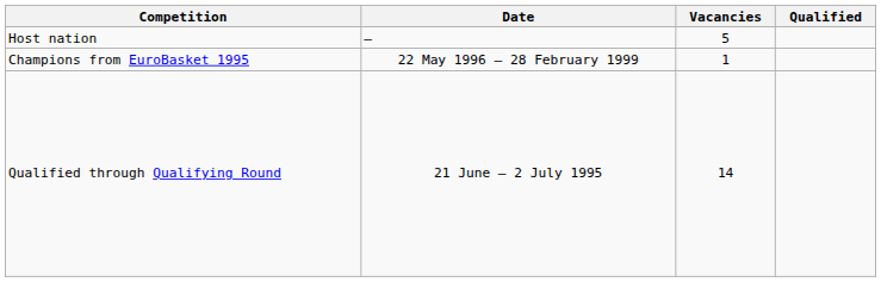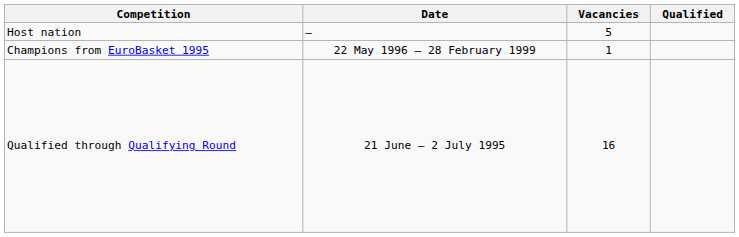 <table class="wikitable" style="width:850px">
 <tr>
 <th>Competition</th>
 <th>Date</th>
 <th>Vacancies</th>
 <th>Qualified</th>
 </tr>
 <tr>
 <td>Host nation</td>
 <td>–</td>
 <td style="text-align:center;">5</td>
 <td></td>
 </tr>
 <tr>
 <td>Champions from <a href='#'>EuroBasket 1995</a></td>
 <td style="text-align:center;">22 May 1996 – 28 February 1999</td>
 <td style="text-align:center;">1</td>
 <td></td>
 </tr>
 <tr>
 <td>Qualified through <a href='#'>Qualifying Round</a></td>
 <td style="text-align:center;">21 June – 2 July 1995</td>
-<td style="text-align:center;">14</td>
+<td style="text-align:center;">16</td>
 <td> <br>  <br>  <br>  <br>  <br>  <br>  <br>  <br>  <br>  <br>  <br>   <br>  <br> </td>
 </tr>
 </table>
